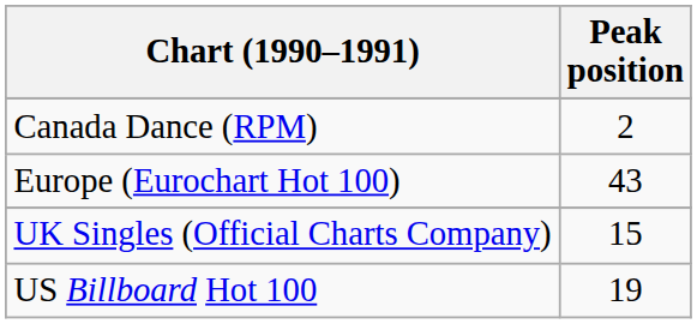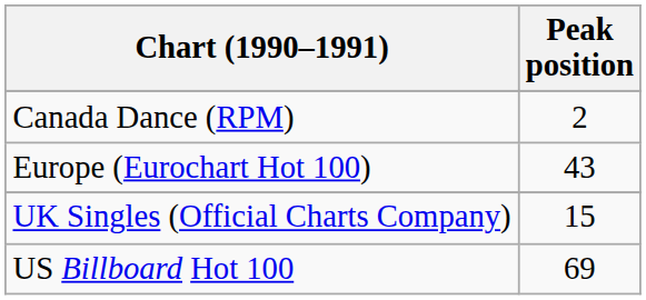 <table class="wikitable sortable">
 <tr>
 <th align="left">Chart (1990–1991)</th>
 <th align="center">Peak<br>position</th>
 </tr>
 <tr>
 </tr>
 <tr>
 </tr>
 <tr>
 <td align="left">Canada Dance (<a href='#'>RPM</a>)</td>
 <td align="center">2</td>
 </tr>
 <tr>
 <td align="left">Europe (<a href='#'>Eurochart Hot 100</a>)</td>
 <td align="center">43</td>
 </tr>
 <tr>
 </tr>
 <tr>
 </tr>
 <tr>
 </tr>
 <tr>
 </tr>
 <tr>
 <td align="left"><a href='#'>UK Singles</a> (<a href='#'>Official Charts Company</a>)</td>
 <td align="center">15</td>
 </tr>
 <tr>
 <td align="left">US <em><a href='#'>Billboard</a></em> <a href='#'>Hot 100</a></td>
-<td align="center">19</td>
+<td align="center">69</td>
 </tr>
 </table>
